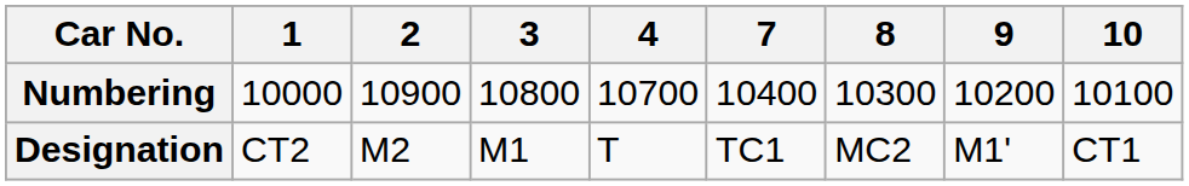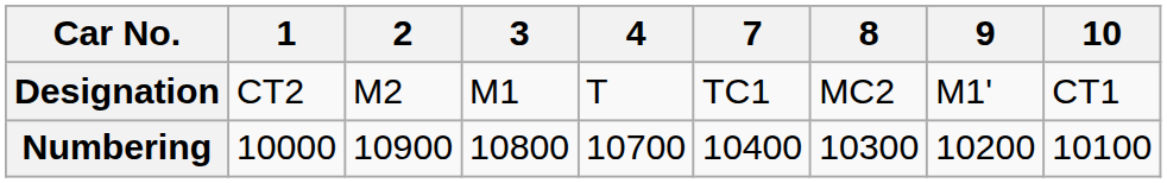 <table class="wikitable">
 <tr>
 <th>Car No.</th>
 <th>1</th>
 <th>2</th>
 <th>3</th>
 <th>4</th>
 <th>7</th>
 <th>8</th>
 <th>9</th>
 <th>10</th>
 </tr>
 <tr>
+<th>Designation</th>
+<td>CT2</td>
+<td>M2</td>
+<td>M1</td>
+<td>T</td>
+<td>TC1</td>
+<td>MC2</td>
+<td>M1'</td>
+<td>CT1</td>
+</tr>
+<tr>
 <th>Numbering</th>
 <td>10000</td>
 <td>10900</td>
 <td>10800</td>
 <td>10700</td>
 <td>10400</td>
 <td>10300</td>
 <td>10200</td>
 <td>10100</td>
 </tr>
-<tr>
-<th>Designation</th>
-<td>CT2</td>
-<td>M2</td>
-<td>M1</td>
-<td>T</td>
-<td>TC1</td>
-<td>MC2</td>
-<td>M1'</td>
-<td>CT1</td>
-</tr>
 </table>
